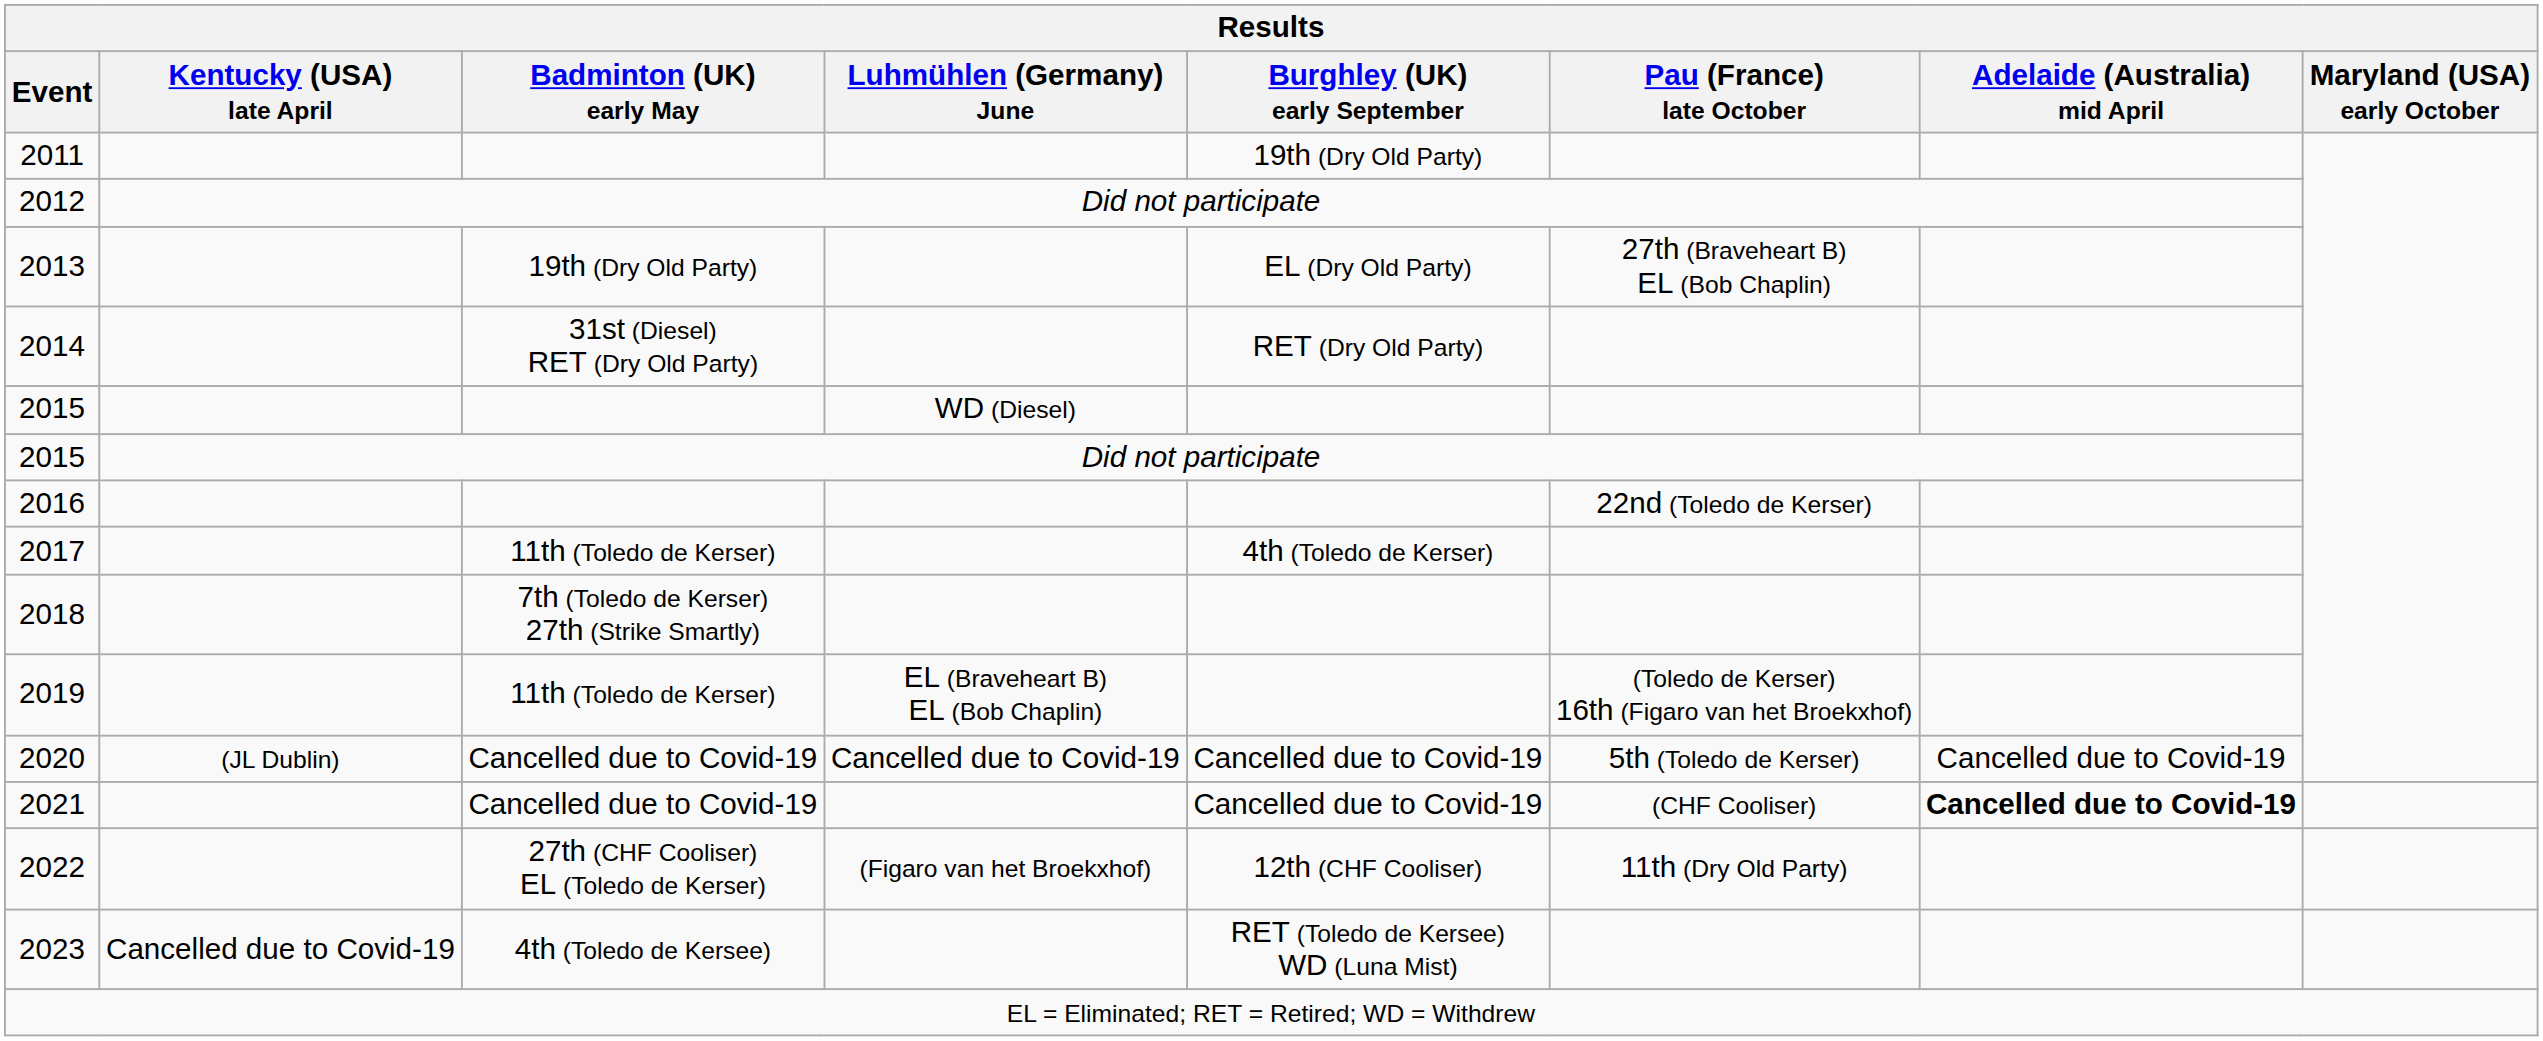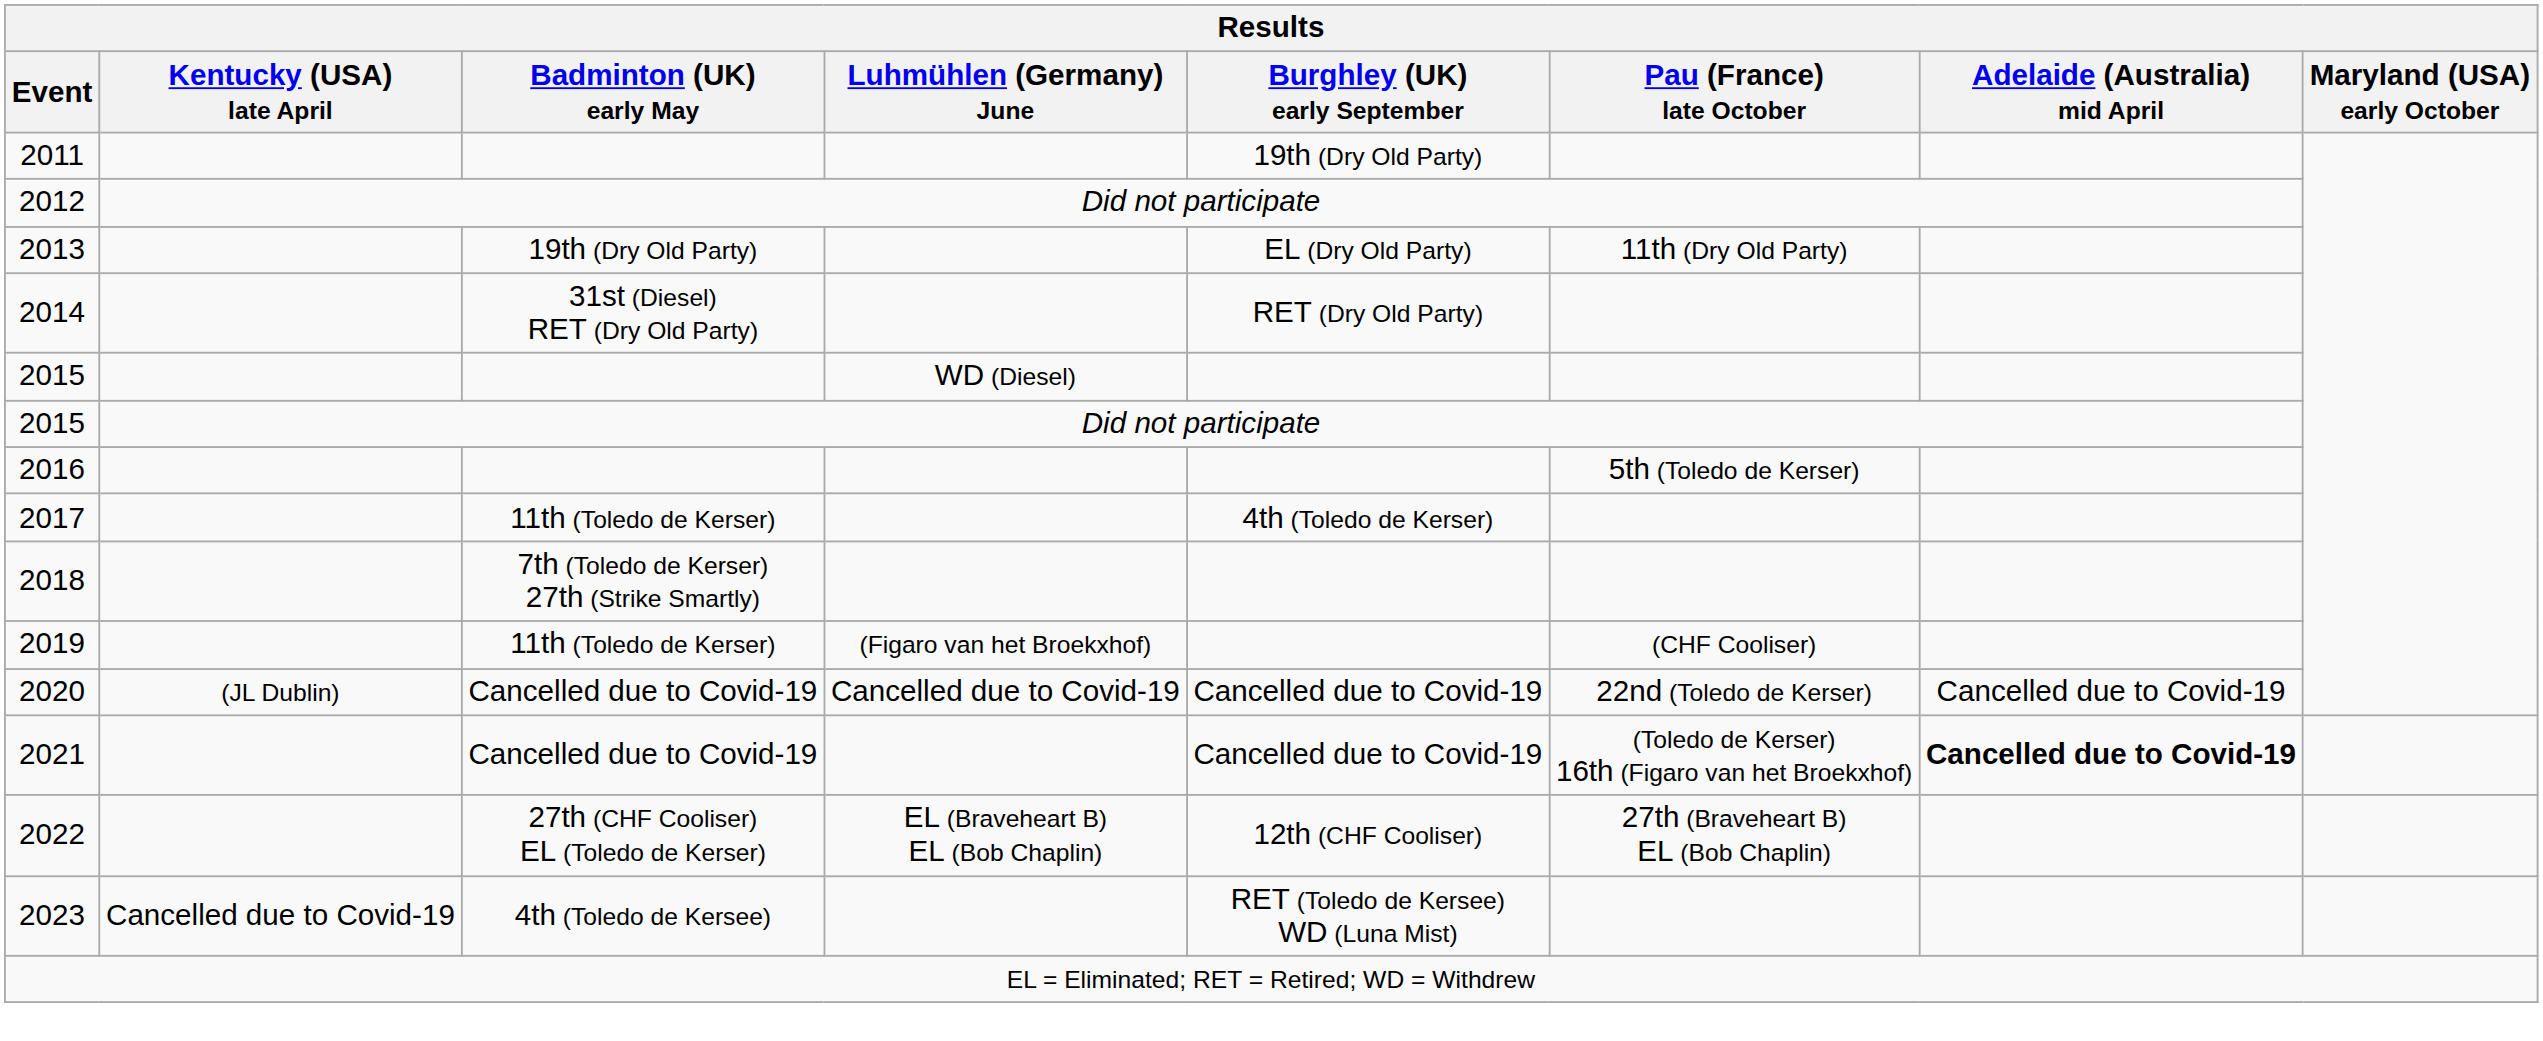 <table class="wikitable" style="text-align:center">
 <tr>
 <th colspan="12" style="text-align:center"><strong>Results</strong></th>
 </tr>
 <tr>
 <th>Event</th>
 <th><a href='#'>Kentucky</a> (USA)<br><small>late April</small></th>
 <th><a href='#'>Badminton</a> (UK)<br><small>early May</small></th>
 <th><a href='#'>Luhmühlen</a> (Germany)<br><small>June</small></th>
 <th><a href='#'>Burghley</a> (UK)<br><small>early September</small></th>
 <th><a href='#'>Pau</a> (France)<br><small>late October</small></th>
 <th><a href='#'>Adelaide</a> (Australia)<br><small>mid April</small></th>
 <th>Maryland (USA)<br><small>early October</small></th>
 </tr>
 <tr>
 <td>2011</td>
 <td></td>
 <td></td>
 <td></td>
 <td>19th<small> (Dry Old Party)</small></td>
 <td></td>
 <td></td>
 </tr>
 <tr>
 <td>2012</td>
 <td colspan="6"><em>Did not participate</em></td>
 </tr>
 <tr>
 <td>2013</td>
 <td></td>
 <td>19th<small> (Dry Old Party)</small></td>
 <td></td>
 <td>EL<small> (Dry Old Party)</small></td>
-<td>27th<small> (Braveheart B)</small><br>EL<small> (Bob Chaplin)</small></td>
+<td>11th<small> (Dry Old Party)</small></td>
 <td></td>
 </tr>
 <tr>
 <td>2014</td>
 <td></td>
 <td>31st<small> (Diesel)</small><br>RET<small> (Dry Old Party)</small></td>
 <td></td>
 <td>RET<small> (Dry Old Party)</small></td>
 <td></td>
 <td></td>
 </tr>
 <tr>
 <td>2015</td>
 <td></td>
 <td></td>
 <td>WD<small> (Diesel)</small></td>
 <td></td>
 <td></td>
 <td></td>
 </tr>
 <tr>
 <td>2015</td>
 <td colspan="6"><em>Did not participate</em></td>
 </tr>
 <tr>
 <td>2016</td>
 <td></td>
 <td></td>
 <td></td>
 <td></td>
-<td>22nd<small> (Toledo de Kerser)</small></td>
+<td>5th<small> (Toledo de Kerser)</small></td>
 <td></td>
 </tr>
 <tr>
 <td>2017</td>
 <td></td>
 <td>11th<small> (Toledo de Kerser)</small></td>
 <td></td>
 <td>4th<small> (Toledo de Kerser)</small></td>
 <td></td>
 <td></td>
 </tr>
 <tr>
 <td>2018</td>
 <td></td>
 <td>7th<small> (Toledo de Kerser)</small><br>27th<small> (Strike Smartly)</small></td>
 <td></td>
 <td></td>
 <td></td>
 <td></td>
 </tr>
 <tr>
 <td>2019</td>
 <td></td>
 <td>11th<small> (Toledo de Kerser)</small></td>
-<td>EL<small> (Braveheart B)</small><br>EL<small> (Bob Chaplin)</small></td>
+<td><small> (Figaro van het Broekxhof)</small></td>
 <td></td>
-<td><small> (Toledo de Kerser)</small><br>16th<small> (Figaro van het Broekxhof)</small></td>
+<td><small> (CHF Cooliser)</small></td>
 <td></td>
 </tr>
 <tr>
 <td>2020</td>
 <td><small> (JL Dublin)</small></td>
 <td>Cancelled due to Covid-19</td>
 <td>Cancelled due to Covid-19</td>
 <td>Cancelled due to Covid-19</td>
-<td>5th<small> (Toledo de Kerser)</small></td>
+<td>22nd<small> (Toledo de Kerser)</small></td>
 <td>Cancelled due to Covid-19</td>
 </tr>
 <tr>
 <td>2021</td>
 <td></td>
 <td>Cancelled due to Covid-19</td>
 <td></td>
 <td>Cancelled due to Covid-19</td>
-<td><small> (CHF Cooliser)</small></td>
+<td><small> (Toledo de Kerser)</small><br>16th<small> (Figaro van het Broekxhof)</small></td>
 <td><strong>Cancelled due to Covid-19</strong></td>
 <td></td>
 </tr>
 <tr>
 <td>2022</td>
 <td></td>
 <td>27th<small> (CHF Cooliser)</small><br>EL<small> (Toledo de Kerser)</small></td>
-<td><small> (Figaro van het Broekxhof)</small></td>
+<td>EL<small> (Braveheart B)</small><br>EL<small> (Bob Chaplin)</small></td>
 <td>12th<small> (CHF Cooliser)</small></td>
-<td>11th<small> (Dry Old Party)</small></td>
+<td>27th<small> (Braveheart B)</small><br>EL<small> (Bob Chaplin)</small></td>
 <td></td>
 <td></td>
 </tr>
 <tr>
 <td>2023</td>
 <td>Cancelled due to Covid-19</td>
 <td>4th<small> (Toledo de Kersee)</small></td>
 <td></td>
 <td>RET<small> (Toledo de Kersee)</small><br>WD<small> (Luna Mist)</small></td>
 <td></td>
 <td></td>
 <td></td>
 </tr>
 <tr>
 <td colspan="12" style="text-align:center"><small> EL = Eliminated; RET = Retired; WD = Withdrew </small></td>
 </tr>
 </table>
